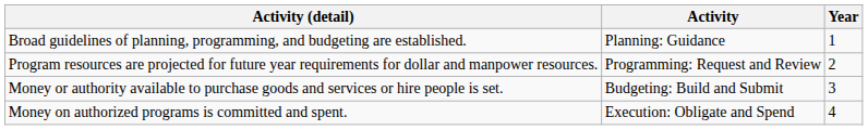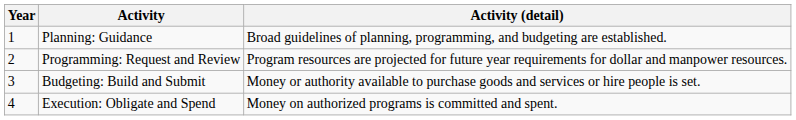 <table class="wikitable">
 <tr>
+<th>Year</th>
+<th>Activity</th>
 <th>Activity (detail)</th>
-<th>Activity</th>
-<th>Year</th>
 </tr>
 <tr>
+<td>1</td>
+<td>Planning: Guidance</td>
 <td>Broad guidelines of planning, programming, and budgeting are established.</td>
-<td>Planning: Guidance</td>
-<td>1</td>
 </tr>
 <tr>
+<td>2</td>
+<td>Programming: Request and Review</td>
 <td>Program resources are projected for future year requirements for dollar and manpower resources.</td>
-<td>Programming: Request and Review</td>
-<td>2</td>
 </tr>
 <tr>
+<td>3</td>
+<td>Budgeting: Build and Submit</td>
 <td>Money or authority available to purchase goods and services or hire people is set.</td>
-<td>Budgeting: Build and Submit</td>
-<td>3</td>
 </tr>
 <tr>
+<td>4</td>
+<td>Execution: Obligate and Spend</td>
 <td>Money on authorized programs is committed and spent.</td>
-<td>Execution: Obligate and Spend</td>
-<td>4</td>
 </tr>
 </table>
